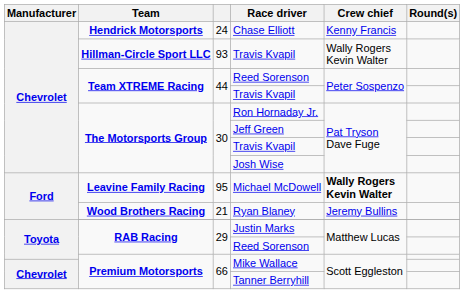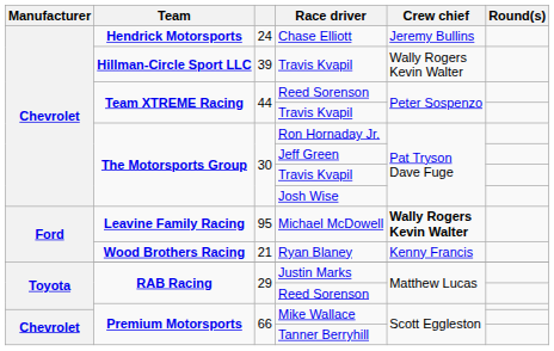 <table class="wikitable" style="font-size: 95%;">
 <tr>
 <th>Manufacturer</th>
 <th>Team</th>
 <th></th>
 <th>Race driver</th>
 <th>Crew chief</th>
 <th>Round(s)</th>
 </tr>
 <tr>
 <th rowspan=8><a href='#'>Chevrolet</a></th>
 <td style="text-align:center;"><strong><a href='#'>Hendrick Motorsports</a></strong></td>
 <td>24</td>
 <td><a href='#'>Chase Elliott</a></td>
-<td><a href='#'>Kenny Francis</a></td>
+<td><a href='#'>Jeremy Bullins</a></td>
 <td></td>
 </tr>
 <tr>
 <td style="text-align:center;"><strong><a href='#'>Hillman-Circle Sport LLC</a></strong></td>
-<td>93</td>
+<td>39</td>
 <td><a href='#'>Travis Kvapil</a></td>
 <td>Wally Rogers <small></small><br>Kevin Walter <small></small></td>
 <td></td>
 </tr>
 <tr>
 <td rowspan=2 style="text-align:center;"><strong><a href='#'>Team XTREME Racing</a></strong></td>
 <td rowspan=2>44</td>
 <td><a href='#'>Reed Sorenson</a></td>
 <td rowspan=2><a href='#'>Peter Sospenzo</a></td>
 <td></td>
 </tr>
 <tr>
 <td><a href='#'>Travis Kvapil</a></td>
 <td></td>
 </tr>
 <tr>
 <td rowspan=4 style="text-align:center;"><strong><a href='#'>The Motorsports Group</a></strong></td>
 <td rowspan=4>30</td>
 <td><a href='#'>Ron Hornaday Jr.</a></td>
 <td rowspan=4><a href='#'>Pat Tryson</a> <small></small><br>Dave Fuge <small></small></td>
 <td></td>
 </tr>
 <tr>
 <td><a href='#'>Jeff Green</a></td>
 <td></td>
 </tr>
 <tr>
 <td><a href='#'>Travis Kvapil</a></td>
 <td></td>
 </tr>
 <tr>
 <td><a href='#'>Josh Wise</a></td>
 <td></td>
 </tr>
 <tr>
 <th rowspan=2><a href='#'>Ford</a></th>
 <td style="text-align:center;"><strong><a href='#'>Leavine Family Racing</a></strong></td>
 <td>95</td>
 <td><a href='#'>Michael McDowell</a></td>
 <td><strong>Wally Rogers <small></small><br>Kevin Walter <small></small></strong></td>
 <td></td>
 </tr>
 <tr>
 <td style="text-align:center;"><strong><a href='#'>Wood Brothers Racing</a></strong></td>
 <td>21</td>
 <td><a href='#'>Ryan Blaney</a></td>
-<td><a href='#'>Jeremy Bullins</a></td>
+<td><a href='#'>Kenny Francis</a></td>
 <td></td>
 </tr>
 <tr>
 <th rowspan=4><a href='#'>Toyota</a></th>
 </tr>
 <tr>
 <td rowspan=2 style="text-align:center;"><strong><a href='#'>RAB Racing</a></strong></td>
 <td rowspan=2>29</td>
 <td><a href='#'>Justin Marks</a></td>
 <td rowspan=2>Matthew Lucas</td>
 <td></td>
 </tr>
 <tr>
 <td><a href='#'>Reed Sorenson</a></td>
 <td></td>
 </tr>
 <tr>
 <td rowspan=3 style="text-align:center;"><strong><a href='#'>Premium Motorsports</a></strong></td>
 <td rowspan=3>66</td>
 <td rowspan=2><a href='#'>Mike Wallace</a></td>
 <td rowspan=3>Scott Eggleston</td>
 <td></td>
 </tr>
 <tr>
 <th rowspan=2><a href='#'>Chevrolet</a></th>
 <td></td>
 </tr>
 <tr>
 <td><a href='#'>Tanner Berryhill</a></td>
 <td></td>
 </tr>
 </table>
